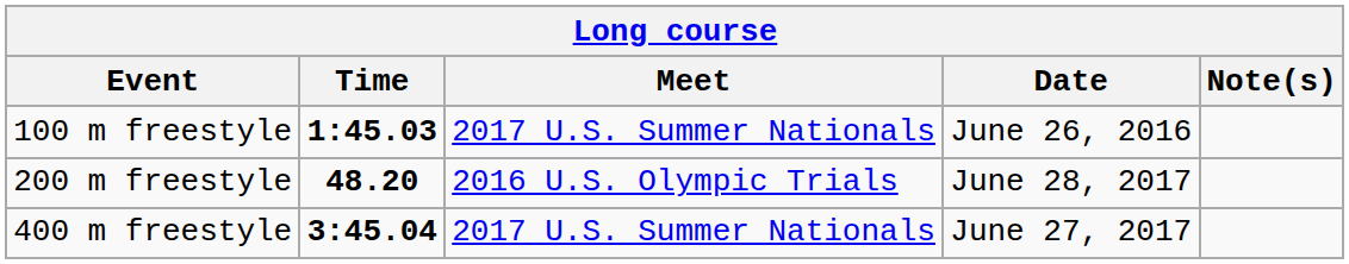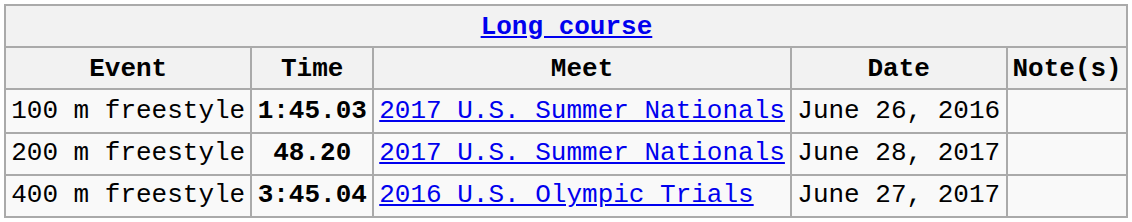 <table class="wikitable">
 <tr style="background:#eee;">
 <th colspan="5"><a href='#'>Long course</a></th>
 </tr>
 <tr style="background:#eee;">
 <th>Event</th>
 <th>Time</th>
 <th>Meet</th>
 <th>Date</th>
 <th>Note(s)</th>
 </tr>
 <tr>
 <td>100 m freestyle</td>
 <td style="text-align:center;"><strong>1:45.03</strong></td>
 <td><a href='#'>2017 U.S. Summer Nationals</a></td>
 <td>June 26, 2016</td>
 <td></td>
 </tr>
 <tr>
 <td>200 m freestyle</td>
 <td style="text-align:center;"><strong>48.20</strong></td>
-<td><a href='#'>2016 U.S. Olympic Trials</a></td>
+<td><a href='#'>2017 U.S. Summer Nationals</a></td>
 <td>June 28, 2017</td>
 <td></td>
 </tr>
 <tr>
 <td>400 m freestyle</td>
 <td style="text-align:center;"><strong>3:45.04</strong></td>
-<td><a href='#'>2017 U.S. Summer Nationals</a></td>
+<td><a href='#'>2016 U.S. Olympic Trials</a></td>
 <td>June 27, 2017</td>
 <td></td>
 </tr>
 <tr>
 </tr>
 </table>
